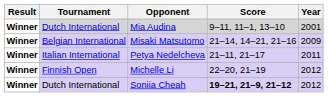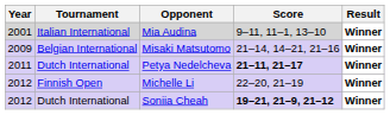 <table class="sortable wikitable" style="font-size: 90%;">
 <tr>
-<th>Result</th>
+<th>Year</th>
 <th>Tournament</th>
 <th>Opponent</th>
 <th>Score</th>
-<th>Year</th>
+<th>Result</th>
 </tr>
 <tr style="background:#D5D5D5">
-<td style="text-align:left; background:white"> <strong>Winner</strong></td>
-<td align="left"><a href='#'>Dutch International</a></td>
+<td align="center">2001</td>
+<td align="left"><a href='#'>Italian International</a></td>
 <td align="left"> <a href='#'>Mia Audina</a></td>
 <td align="left">9–11, 11–1, 13–10</td>
-<td align="center">2001</td>
+<td style="text-align:left; background:white"> <strong>Winner</strong></td>
 </tr>
 <tr style="background:#D8CEF6">
-<td style="text-align:left; background:white"> <strong>Winner</strong></td>
+<td align="center">2009</td>
 <td align="left"><a href='#'>Belgian International</a></td>
 <td align="left"> <a href='#'>Misaki Matsutomo</a></td>
 <td align="left">21–14, 14–21, 21–16</td>
-<td align="center">2009</td>
+<td style="text-align:left; background:white"> <strong>Winner</strong></td>
 </tr>
 <tr style="background:#D8CEF6">
+<td align="center">2011</td>
+<td align="left"><a href='#'>Dutch International</a></td>
+<td align="left"> <a href='#'>Petya Nedelcheva</a></td>
+<td align="left"><strong>21–11, 21–17</strong></td>
 <td style="text-align:left; background:white"> <strong>Winner</strong></td>
-<td align="left"><a href='#'>Italian International</a></td>
-<td align="left"> <a href='#'>Petya Nedelcheva</a></td>
-<td align="left">21–11, 21–17</td>
-<td align="center">2011</td>
 </tr>
 <tr style="background:#D8CEF6">
-<td style="text-align:left; background:white"> <strong>Winner</strong></td>
+<td align="center">2012</td>
 <td align="left"><a href='#'>Finnish Open</a></td>
 <td align="left"> <a href='#'>Michelle Li</a></td>
 <td align="left">22–20, 21–19</td>
-<td align="center">2012</td>
+<td style="text-align:left; background:white"> <strong>Winner</strong></td>
 </tr>
 <tr style="background:#D8CEF6">
-<td style="text-align:left; background:white"> <strong>Winner</strong></td>
+<td align="center">2012</td>
 <td align="left">Dutch International</td>
 <td align="left"> <a href='#'>Soniia Cheah</a></td>
 <td align="left"><strong>19–21, 21–9, 21–12</strong></td>
-<td align="center">2012</td>
+<td style="text-align:left; background:white"> <strong>Winner</strong></td>
 </tr>
 </table>
